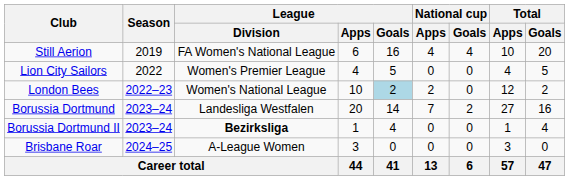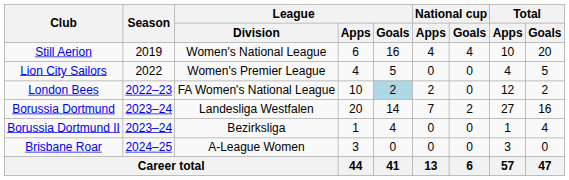 <table class="wikitable" style="text-align:center">
 <tr>
 <th rowspan="2">Club</th>
 <th rowspan="2">Season</th>
 <th colspan="3">League</th>
 <th colspan="2">National cup</th>
 <th colspan="2">Total</th>
 </tr>
 <tr>
 <th>Division</th>
 <th>Apps</th>
 <th>Goals</th>
 <th>Apps</th>
 <th>Goals</th>
 <th>Apps</th>
 <th>Goals</th>
 </tr>
 <tr ->
 <td><a href='#'>Still Aerion</a></td>
 <td>2019</td>
-<td>FA Women's National League</td>
+<td>Women's National League</td>
 <td>6</td>
 <td>16</td>
 <td>4</td>
 <td>4</td>
 <td>10</td>
 <td>20</td>
 </tr>
 <tr>
 <td><a href='#'>Lion City Sailors</a></td>
 <td>2022</td>
 <td>Women's Premier League</td>
 <td>4</td>
 <td>5</td>
 <td>0</td>
 <td>0</td>
 <td>4</td>
 <td>5</td>
 </tr>
 <tr>
 <td rowspan="1"><a href='#'>London Bees</a></td>
 <td><a href='#'>2022–23</a></td>
-<td>Women's National League</td>
+<td>FA Women's National League</td>
 <td>10</td>
 <td style="background: lightblue;">2</td>
 <td>2</td>
 <td>0</td>
 <td>12</td>
 <td>2</td>
 </tr>
 <tr>
 <td rowspan="1"><a href='#'>Borussia Dortmund</a></td>
 <td><a href='#'>2023–24</a></td>
 <td>Landesliga Westfalen</td>
 <td>20</td>
 <td>14</td>
 <td>7</td>
 <td>2</td>
 <td>27</td>
 <td>16</td>
 </tr>
 <tr>
 <td rowspan="1"><a href='#'>Borussia Dortmund II</a></td>
 <td><a href='#'>2023–24</a></td>
-<td><strong>Bezirksliga</strong></td>
+<td>Bezirksliga</td>
 <td>1</td>
 <td>4</td>
 <td>0</td>
 <td>0</td>
 <td>1</td>
 <td>4</td>
 </tr>
 <tr>
 <td rowspan="1"><a href='#'>Brisbane Roar</a></td>
 <td><a href='#'>2024–25</a></td>
 <td>A-League Women</td>
 <td>3</td>
 <td>0</td>
 <td>0</td>
 <td>0</td>
 <td>3</td>
 <td>0</td>
 </tr>
 <tr>
 <th colspan="3">Career total</th>
 <th>44</th>
 <th>41</th>
 <th>13</th>
 <th>6</th>
 <th>57</th>
 <th>47</th>
 </tr>
 </table>
